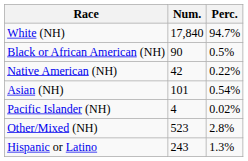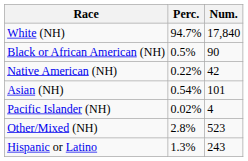 <table class="wikitable">
 <tr>
 <th>Race</th>
+<th>Perc.</th>
 <th>Num.</th>
-<th>Perc.</th>
 </tr>
 <tr>
 <td><a href='#'>White</a> (NH)</td>
+<td>94.7%</td>
 <td>17,840</td>
-<td>94.7%</td>
 </tr>
 <tr>
 <td><a href='#'>Black or African American</a> (NH)</td>
+<td>0.5%</td>
 <td>90</td>
-<td>0.5%</td>
 </tr>
 <tr>
 <td><a href='#'>Native American</a> (NH)</td>
+<td>0.22%</td>
 <td>42</td>
-<td>0.22%</td>
 </tr>
 <tr>
 <td><a href='#'>Asian</a> (NH)</td>
+<td>0.54%</td>
 <td>101</td>
-<td>0.54%</td>
 </tr>
 <tr>
 <td><a href='#'>Pacific Islander</a> (NH)</td>
+<td>0.02%</td>
 <td>4</td>
-<td>0.02%</td>
 </tr>
 <tr>
 <td><a href='#'>Other/Mixed</a> (NH)</td>
+<td>2.8%</td>
 <td>523</td>
-<td>2.8%</td>
 </tr>
 <tr>
 <td><a href='#'>Hispanic</a> or <a href='#'>Latino</a></td>
+<td>1.3%</td>
 <td>243</td>
-<td>1.3%</td>
 </tr>
 </table>
